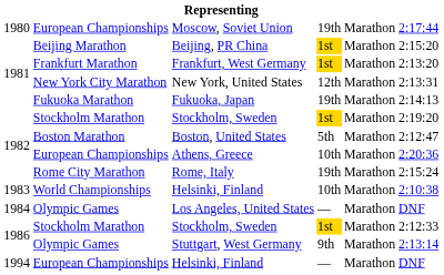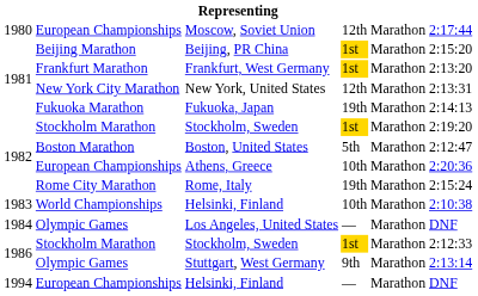 <table>
 <tr>
 <th colspan="6">Representing </th>
 </tr>
 <tr>
 <td>1980</td>
 <td><a href='#'>European Championships</a></td>
 <td><a href='#'>Moscow</a>, <a href='#'>Soviet Union</a></td>
-<td>19th</td>
+<td>12th</td>
 <td>Marathon</td>
 <td><a href='#'>2:17:44</a></td>
 </tr>
 <tr>
 <td rowspan=4>1981</td>
 <td><a href='#'>Beijing Marathon</a></td>
 <td><a href='#'>Beijing</a>, <a href='#'>PR China</a></td>
 <td bgcolor="gold">1st</td>
 <td>Marathon</td>
 <td>2:15:20</td>
 </tr>
 <tr>
 <td><a href='#'>Frankfurt Marathon</a></td>
 <td><a href='#'>Frankfurt, West Germany</a></td>
 <td bgcolor="gold">1st</td>
 <td>Marathon</td>
 <td>2:13:20</td>
 </tr>
 <tr>
 <td><a href='#'>New York City Marathon</a></td>
 <td>New York, United States</td>
 <td>12th</td>
 <td>Marathon</td>
 <td>2:13:31</td>
 </tr>
 <tr>
 <td><a href='#'>Fukuoka Marathon</a></td>
 <td><a href='#'>Fukuoka, Japan</a></td>
 <td>19th</td>
 <td>Marathon</td>
 <td>2:14:13</td>
 </tr>
 <tr>
 <td rowspan=4>1982</td>
 <td><a href='#'>Stockholm Marathon</a></td>
 <td><a href='#'>Stockholm, Sweden</a></td>
 <td bgcolor="gold">1st</td>
 <td>Marathon</td>
 <td>2:19:20</td>
 </tr>
 <tr>
 <td><a href='#'>Boston Marathon</a></td>
 <td><a href='#'>Boston</a>, <a href='#'>United States</a></td>
 <td>5th</td>
 <td>Marathon</td>
 <td>2:12:47</td>
 </tr>
 <tr>
 <td><a href='#'>European Championships</a></td>
 <td><a href='#'>Athens, Greece</a></td>
 <td>10th</td>
 <td>Marathon</td>
 <td><a href='#'>2:20:36</a></td>
 </tr>
 <tr>
 <td><a href='#'>Rome City Marathon</a></td>
 <td><a href='#'>Rome, Italy</a></td>
 <td>19th</td>
 <td>Marathon</td>
 <td>2:15:24</td>
 </tr>
 <tr>
 <td>1983</td>
 <td><a href='#'>World Championships</a></td>
 <td><a href='#'>Helsinki, Finland</a></td>
 <td>10th</td>
 <td>Marathon</td>
 <td><a href='#'>2:10:38</a></td>
 </tr>
 <tr>
 <td>1984</td>
 <td><a href='#'>Olympic Games</a></td>
 <td><a href='#'>Los Angeles, United States</a></td>
 <td>—</td>
 <td>Marathon</td>
 <td><a href='#'>DNF</a></td>
 </tr>
 <tr>
 <td rowspan=2>1986</td>
 <td><a href='#'>Stockholm Marathon</a></td>
 <td><a href='#'>Stockholm, Sweden</a></td>
 <td bgcolor="gold">1st</td>
 <td>Marathon</td>
 <td>2:12:33</td>
 </tr>
 <tr>
 <td><a href='#'>Olympic Games</a></td>
 <td><a href='#'>Stuttgart</a>, <a href='#'>West Germany</a></td>
 <td>9th</td>
 <td>Marathon</td>
 <td><a href='#'>2:13:14</a></td>
 </tr>
 <tr>
 <td>1994</td>
 <td><a href='#'>European Championships</a></td>
 <td><a href='#'>Helsinki, Finland</a></td>
 <td>—</td>
 <td>Marathon</td>
 <td><a href='#'>DNF</a></td>
 </tr>
 </table>
